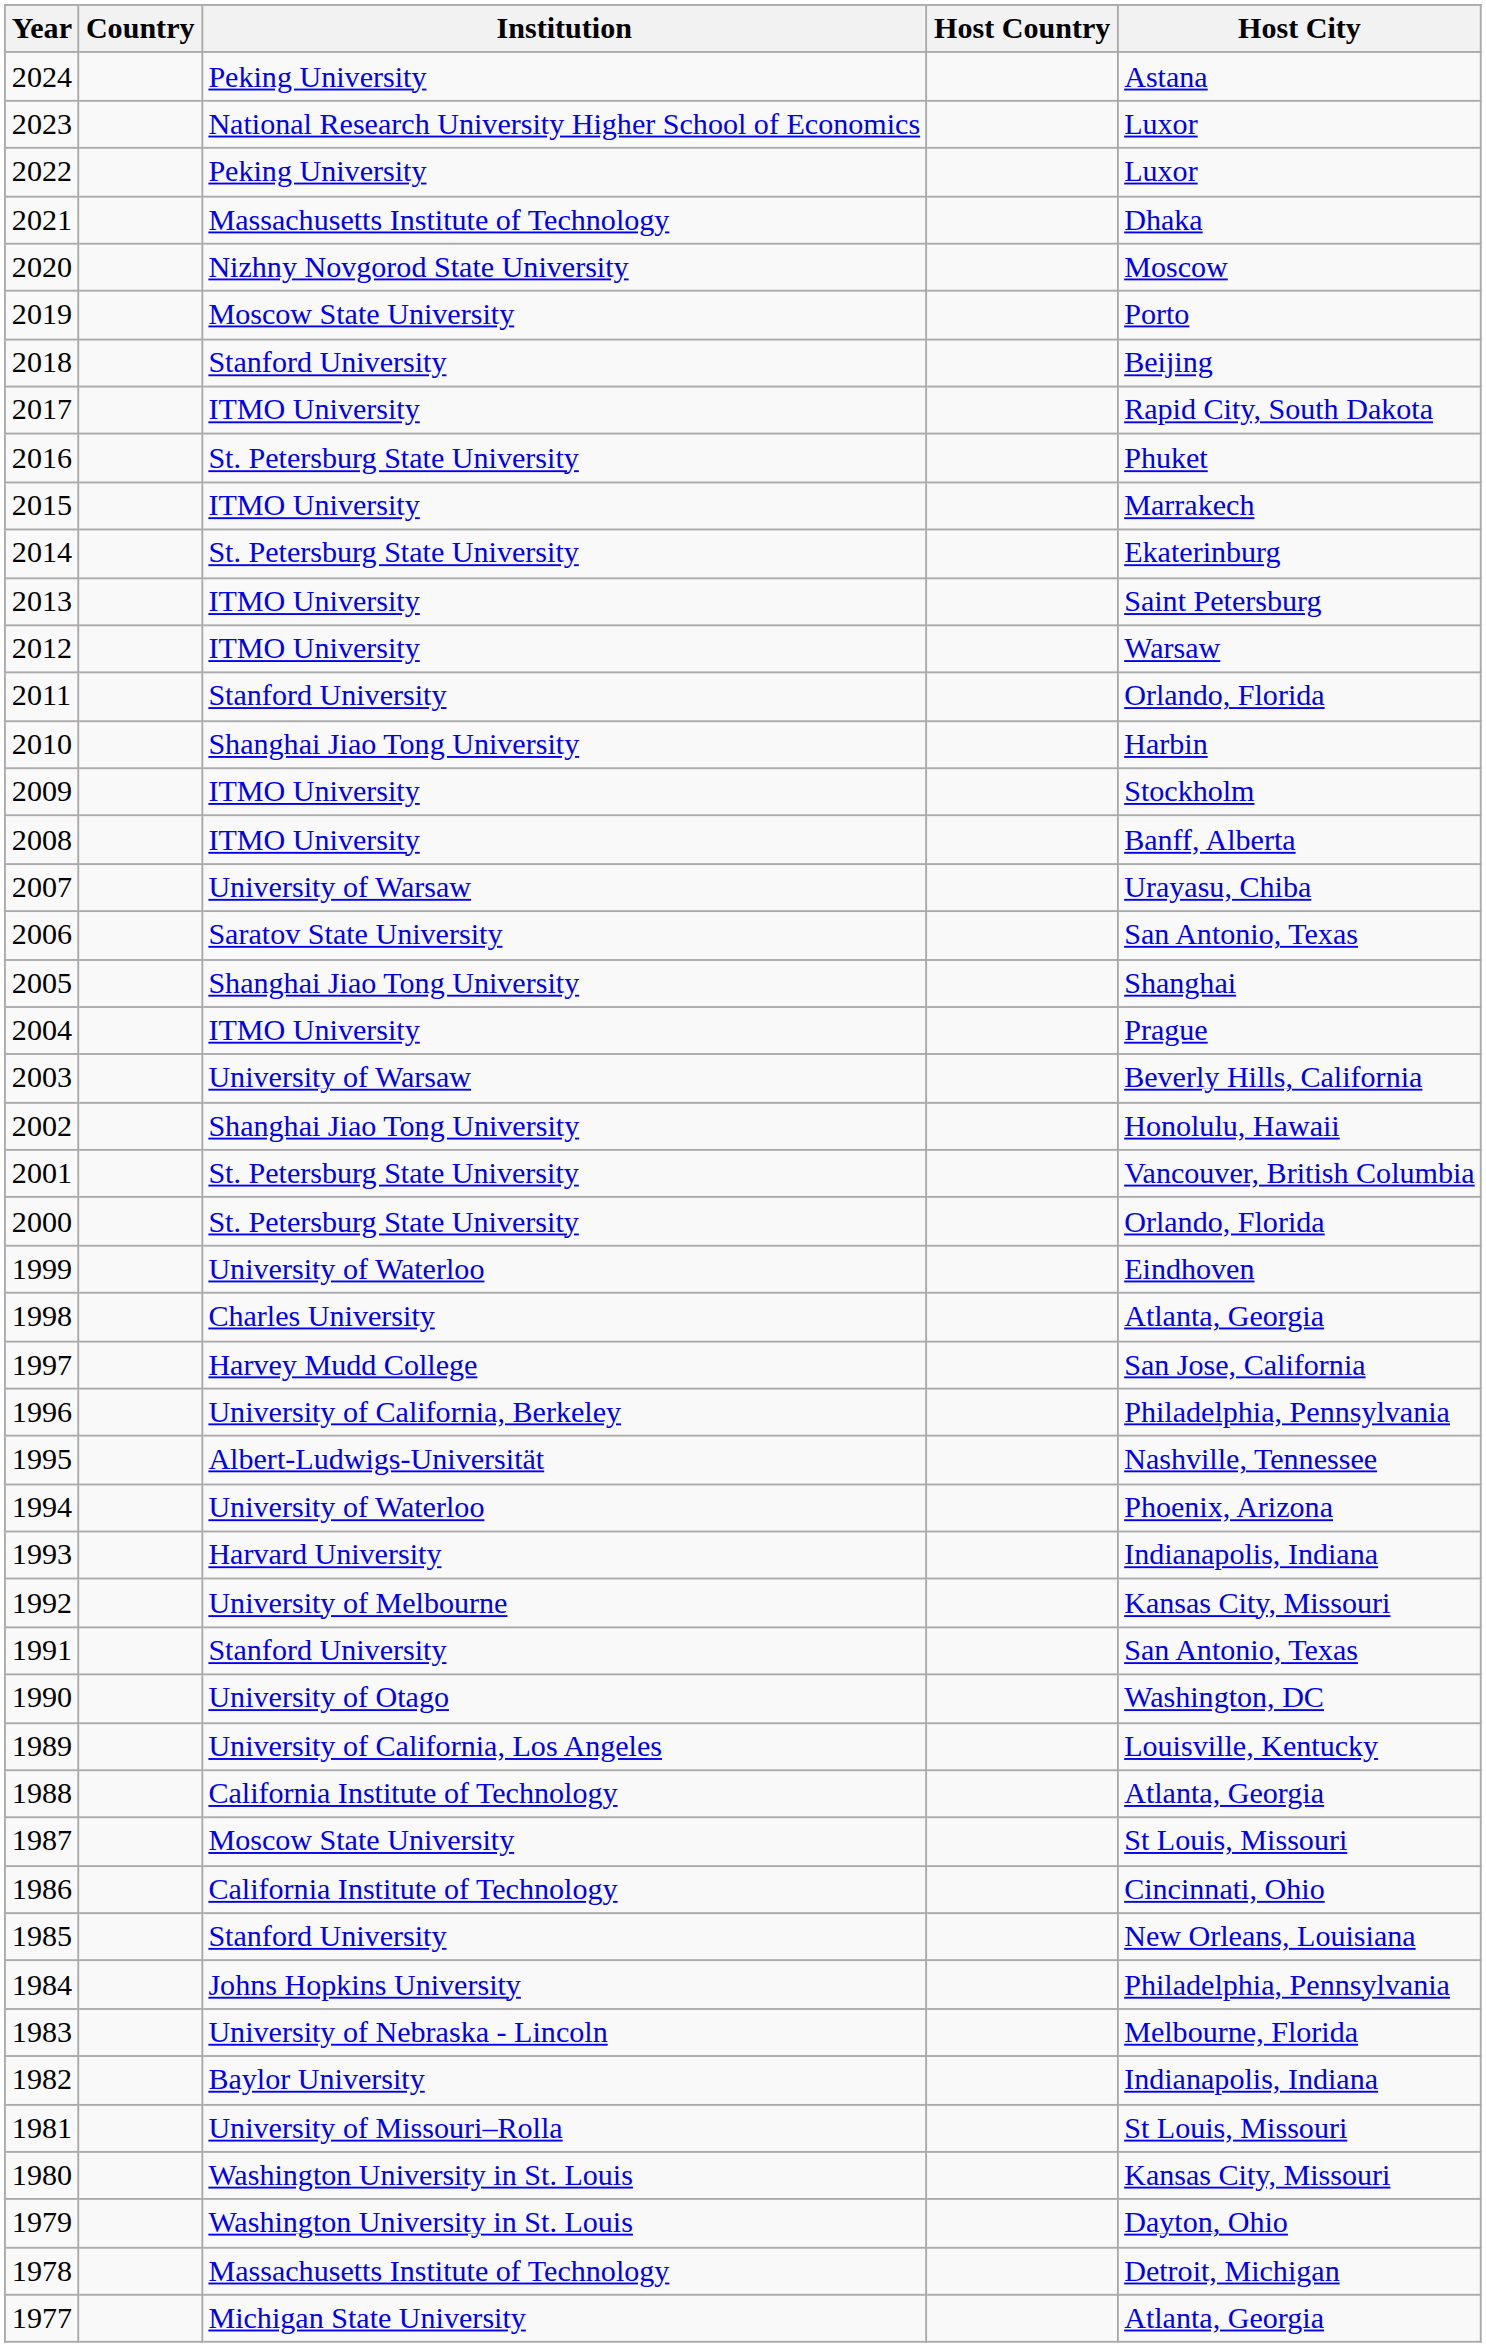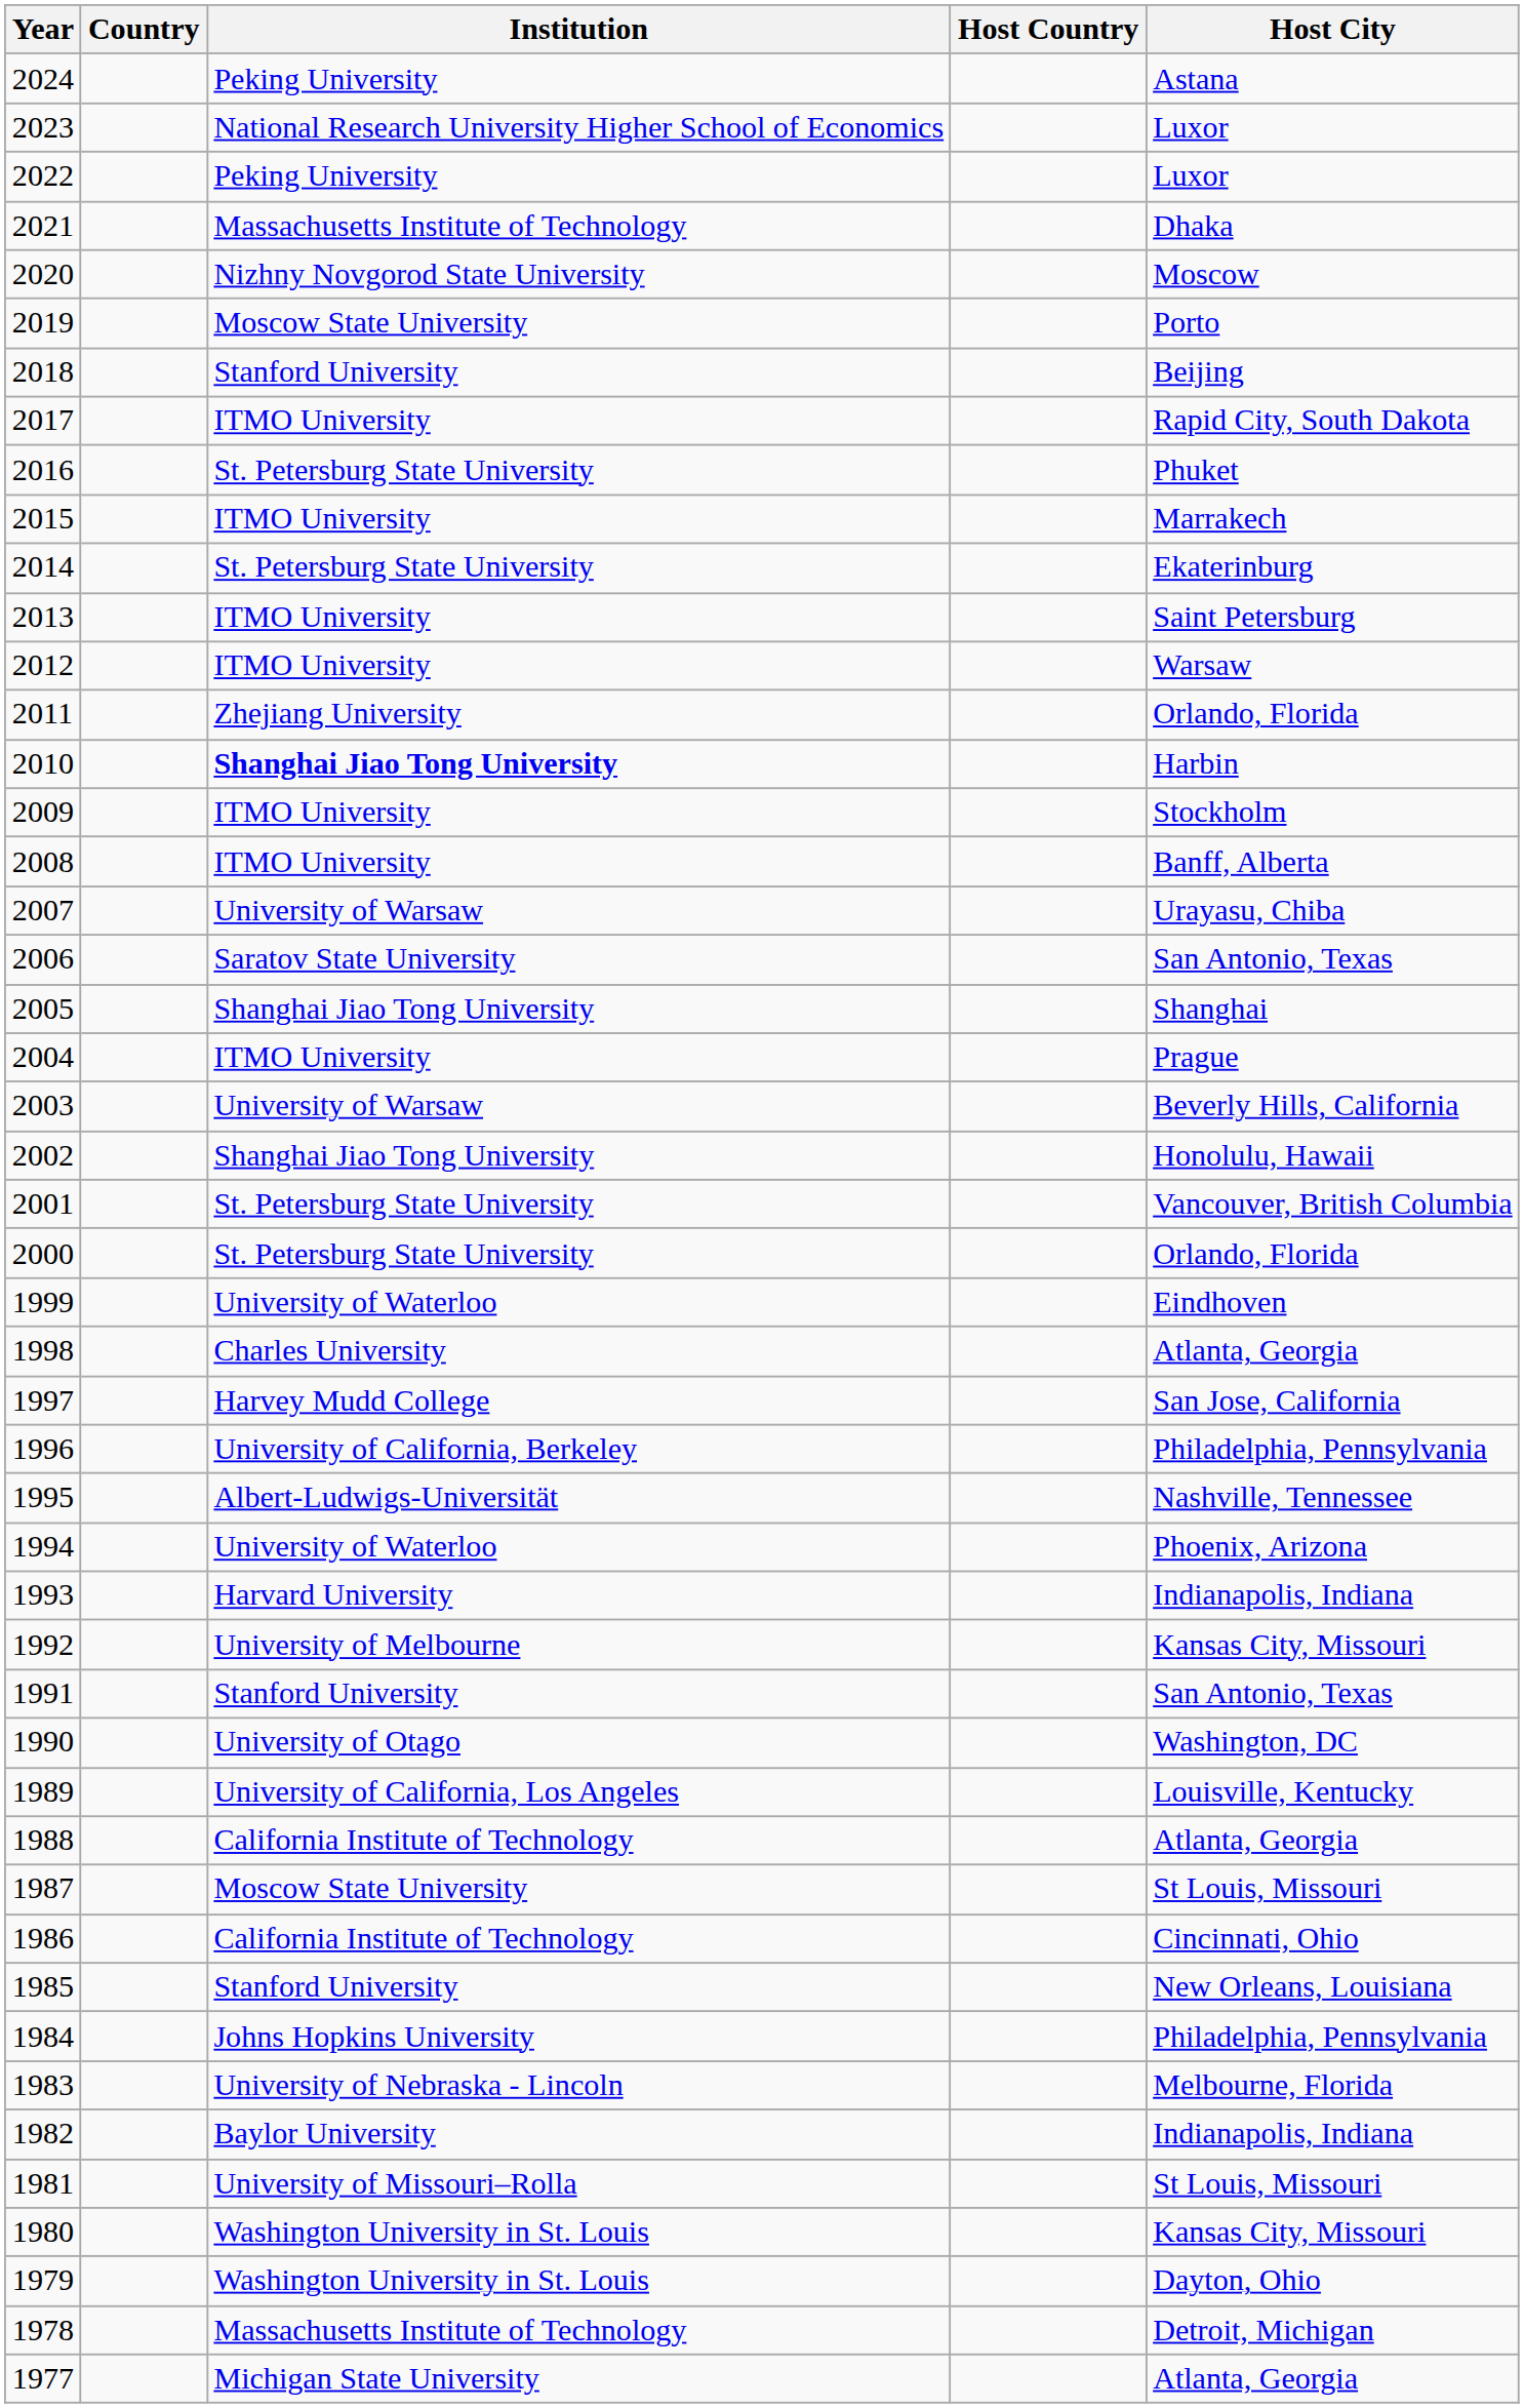 <table class="wikitable">
 <tr>
 <th>Year</th>
 <th>Country</th>
 <th>Institution</th>
 <th>Host Country</th>
 <th>Host City</th>
 </tr>
 <tr>
 <td>2024</td>
 <td></td>
 <td><a href='#'>Peking University</a></td>
 <td></td>
 <td><a href='#'>Astana</a></td>
 </tr>
 <tr>
 <td>2023</td>
 <td></td>
 <td><a href='#'>National Research University Higher School of Economics</a></td>
 <td></td>
 <td><a href='#'>Luxor</a></td>
 </tr>
 <tr>
 <td>2022</td>
 <td></td>
 <td><a href='#'>Peking University</a></td>
 <td></td>
 <td><a href='#'>Luxor</a></td>
 </tr>
 <tr>
 <td>2021</td>
 <td></td>
 <td><a href='#'>Massachusetts Institute of Technology</a></td>
 <td></td>
 <td><a href='#'>Dhaka</a></td>
 </tr>
 <tr>
 <td>2020</td>
 <td></td>
 <td><a href='#'>Nizhny Novgorod State University</a></td>
 <td></td>
 <td><a href='#'>Moscow</a></td>
 </tr>
 <tr>
 <td>2019</td>
 <td></td>
 <td><a href='#'>Moscow State University</a></td>
 <td></td>
 <td><a href='#'>Porto</a></td>
 </tr>
 <tr>
 <td>2018</td>
 <td></td>
 <td><a href='#'>Stanford University</a></td>
 <td></td>
 <td><a href='#'>Beijing</a></td>
 </tr>
 <tr>
 <td>2017</td>
 <td></td>
 <td><a href='#'>ITMO University</a></td>
 <td></td>
 <td><a href='#'>Rapid City, South Dakota</a></td>
 </tr>
 <tr>
 <td>2016</td>
 <td></td>
 <td><a href='#'>St. Petersburg State University</a></td>
 <td></td>
 <td><a href='#'>Phuket</a></td>
 </tr>
 <tr>
 <td>2015</td>
 <td></td>
 <td><a href='#'>ITMO University</a></td>
 <td></td>
 <td><a href='#'>Marrakech</a></td>
 </tr>
 <tr>
 <td>2014</td>
 <td></td>
 <td><a href='#'>St. Petersburg State University</a></td>
 <td></td>
 <td><a href='#'>Ekaterinburg</a></td>
 </tr>
 <tr>
 <td>2013</td>
 <td></td>
 <td><a href='#'>ITMO University</a></td>
 <td></td>
 <td><a href='#'>Saint Petersburg</a></td>
 </tr>
 <tr>
 <td>2012</td>
 <td></td>
 <td><a href='#'>ITMO University</a></td>
 <td></td>
 <td><a href='#'>Warsaw</a></td>
 </tr>
 <tr>
 <td>2011</td>
 <td></td>
-<td><a href='#'>Stanford University</a></td>
+<td><a href='#'>Zhejiang University</a></td>
 <td></td>
 <td><a href='#'>Orlando, Florida</a></td>
 </tr>
 <tr>
 <td>2010</td>
 <td></td>
-<td><a href='#'>Shanghai Jiao Tong University</a></td>
+<td><strong><a href='#'>Shanghai Jiao Tong University</a></strong></td>
 <td></td>
 <td><a href='#'>Harbin</a></td>
 </tr>
 <tr>
 <td>2009</td>
 <td></td>
 <td><a href='#'>ITMO University</a></td>
 <td></td>
 <td><a href='#'>Stockholm</a></td>
 </tr>
 <tr>
 <td>2008</td>
 <td></td>
 <td><a href='#'>ITMO University</a></td>
 <td></td>
 <td><a href='#'>Banff, Alberta</a></td>
 </tr>
 <tr>
 <td>2007</td>
 <td></td>
 <td><a href='#'>University of Warsaw</a></td>
 <td></td>
 <td><a href='#'>Urayasu, Chiba</a></td>
 </tr>
 <tr>
 <td>2006</td>
 <td></td>
 <td><a href='#'>Saratov State University</a></td>
 <td></td>
 <td><a href='#'>San Antonio, Texas</a></td>
 </tr>
 <tr>
 <td>2005</td>
 <td></td>
 <td><a href='#'>Shanghai Jiao Tong University</a></td>
 <td></td>
 <td><a href='#'>Shanghai</a></td>
 </tr>
 <tr>
 <td>2004</td>
 <td></td>
 <td><a href='#'>ITMO University</a></td>
 <td></td>
 <td><a href='#'>Prague</a></td>
 </tr>
 <tr>
 <td>2003</td>
 <td></td>
 <td><a href='#'>University of Warsaw</a></td>
 <td></td>
 <td><a href='#'>Beverly Hills, California</a></td>
 </tr>
 <tr>
 <td>2002</td>
 <td></td>
 <td><a href='#'>Shanghai Jiao Tong University</a></td>
 <td></td>
 <td><a href='#'>Honolulu, Hawaii</a></td>
 </tr>
 <tr>
 <td>2001</td>
 <td></td>
 <td><a href='#'>St. Petersburg State University</a></td>
 <td></td>
 <td><a href='#'>Vancouver, British Columbia</a></td>
 </tr>
 <tr>
 <td>2000</td>
 <td></td>
 <td><a href='#'>St. Petersburg State University</a></td>
 <td></td>
 <td><a href='#'>Orlando, Florida</a></td>
 </tr>
 <tr>
 <td>1999</td>
 <td></td>
 <td><a href='#'>University of Waterloo</a></td>
 <td></td>
 <td><a href='#'>Eindhoven</a></td>
 </tr>
 <tr>
 <td>1998</td>
 <td></td>
 <td><a href='#'>Charles University</a></td>
 <td></td>
 <td><a href='#'>Atlanta, Georgia</a></td>
 </tr>
 <tr>
 <td>1997</td>
 <td></td>
 <td><a href='#'>Harvey Mudd College</a></td>
 <td></td>
 <td><a href='#'>San Jose, California</a></td>
 </tr>
 <tr>
 <td>1996</td>
 <td></td>
 <td><a href='#'>University of California, Berkeley</a></td>
 <td></td>
 <td><a href='#'>Philadelphia, Pennsylvania</a></td>
 </tr>
 <tr>
 <td>1995</td>
 <td></td>
 <td><a href='#'>Albert-Ludwigs-Universität</a></td>
 <td></td>
 <td><a href='#'>Nashville, Tennessee</a></td>
 </tr>
 <tr>
 <td>1994</td>
 <td></td>
 <td><a href='#'>University of Waterloo</a></td>
 <td></td>
 <td><a href='#'>Phoenix, Arizona</a></td>
 </tr>
 <tr>
 <td>1993</td>
 <td></td>
 <td><a href='#'>Harvard University</a></td>
 <td></td>
 <td><a href='#'>Indianapolis, Indiana</a></td>
 </tr>
 <tr>
 <td>1992</td>
 <td></td>
 <td><a href='#'>University of Melbourne</a></td>
 <td></td>
 <td><a href='#'>Kansas City, Missouri</a></td>
 </tr>
 <tr>
 <td>1991</td>
 <td></td>
 <td><a href='#'>Stanford University</a></td>
 <td></td>
 <td><a href='#'>San Antonio, Texas</a></td>
 </tr>
 <tr>
 <td>1990</td>
 <td></td>
 <td><a href='#'>University of Otago</a></td>
 <td></td>
 <td><a href='#'>Washington, DC</a></td>
 </tr>
 <tr>
 <td>1989</td>
 <td></td>
 <td><a href='#'>University of California, Los Angeles</a></td>
 <td></td>
 <td><a href='#'>Louisville, Kentucky</a></td>
 </tr>
 <tr>
 <td>1988</td>
 <td></td>
 <td><a href='#'>California Institute of Technology</a></td>
 <td></td>
 <td><a href='#'>Atlanta, Georgia</a></td>
 </tr>
 <tr>
 <td>1987</td>
 <td></td>
 <td><a href='#'>Moscow State University</a></td>
 <td></td>
 <td><a href='#'>St Louis, Missouri</a></td>
 </tr>
 <tr>
 <td>1986</td>
 <td></td>
 <td><a href='#'>California Institute of Technology</a></td>
 <td></td>
 <td><a href='#'>Cincinnati, Ohio</a></td>
 </tr>
 <tr>
 <td>1985</td>
 <td></td>
 <td><a href='#'>Stanford University</a></td>
 <td></td>
 <td><a href='#'>New Orleans, Louisiana</a></td>
 </tr>
 <tr>
 <td>1984</td>
 <td></td>
 <td><a href='#'>Johns Hopkins University</a></td>
 <td></td>
 <td><a href='#'>Philadelphia, Pennsylvania</a></td>
 </tr>
 <tr>
 <td>1983</td>
 <td></td>
 <td><a href='#'>University of Nebraska - Lincoln</a></td>
 <td></td>
 <td><a href='#'>Melbourne, Florida</a></td>
 </tr>
 <tr>
 <td>1982</td>
 <td></td>
 <td><a href='#'>Baylor University</a></td>
 <td></td>
 <td><a href='#'>Indianapolis, Indiana</a></td>
 </tr>
 <tr>
 <td>1981</td>
 <td></td>
 <td><a href='#'>University of Missouri–Rolla</a></td>
 <td></td>
 <td><a href='#'>St Louis, Missouri</a></td>
 </tr>
 <tr>
 <td>1980</td>
 <td></td>
 <td><a href='#'>Washington University in St. Louis</a></td>
 <td></td>
 <td><a href='#'>Kansas City, Missouri</a></td>
 </tr>
 <tr>
 <td>1979</td>
 <td></td>
 <td><a href='#'>Washington University in St. Louis</a></td>
 <td></td>
 <td><a href='#'>Dayton, Ohio</a></td>
 </tr>
 <tr>
 <td>1978</td>
 <td></td>
 <td><a href='#'>Massachusetts Institute of Technology</a></td>
 <td></td>
 <td><a href='#'>Detroit, Michigan</a></td>
 </tr>
 <tr>
 <td>1977</td>
 <td></td>
 <td><a href='#'>Michigan State University</a></td>
 <td></td>
 <td><a href='#'>Atlanta, Georgia</a></td>
 </tr>
 </table>
